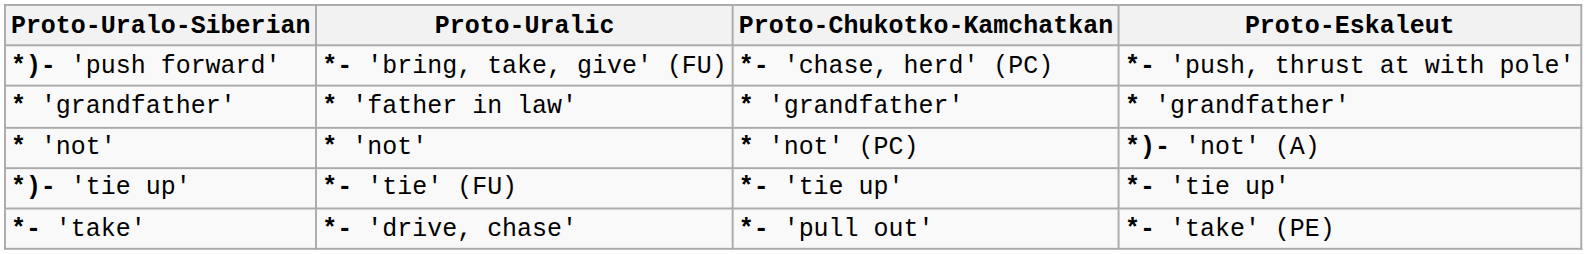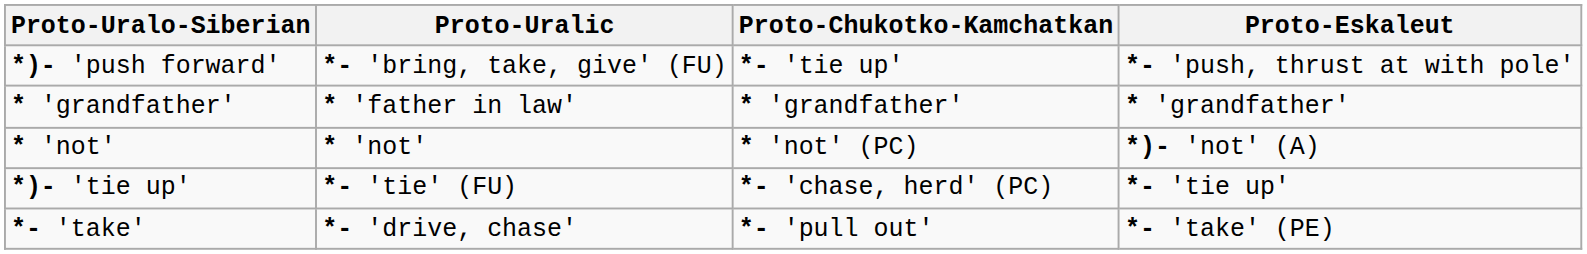 <table class="wikitable">
 <tr>
 <th>Proto-Uralo-Siberian</th>
 <th>Proto-Uralic</th>
 <th>Proto-Chukotko-Kamchatkan</th>
 <th>Proto-Eskaleut</th>
 </tr>
 <tr>
 <td><strong>*)-</strong> 'push forward'</td>
 <td><strong>*-</strong> 'bring, take, give' (FU)</td>
-<td><strong>*-</strong> 'chase, herd' (PC)</td>
+<td><strong>*-</strong> 'tie up'</td>
 <td><strong>*-</strong> 'push, thrust at with pole'</td>
 </tr>
 <tr>
 <td><strong>*</strong> 'grandfather'</td>
 <td><strong>*</strong> 'father in law'</td>
 <td><strong>*</strong> 'grandfather'</td>
 <td><strong>*</strong> 'grandfather'</td>
 </tr>
 <tr>
 <td><strong>*</strong> 'not'</td>
 <td><strong>*</strong> 'not'</td>
 <td><strong>*</strong> 'not' (PC)</td>
 <td><strong>*)-</strong> 'not' (A)</td>
 </tr>
 <tr>
 <td><strong>*)-</strong> 'tie up'</td>
 <td><strong>*-</strong> 'tie' (FU)</td>
-<td><strong>*-</strong> 'tie up'</td>
+<td><strong>*-</strong> 'chase, herd' (PC)</td>
 <td><strong>*-</strong> 'tie up'</td>
 </tr>
 <tr>
 <td><strong>*-</strong> 'take'</td>
 <td><strong>*-</strong> 'drive, chase'</td>
 <td><strong>*-</strong> 'pull out'</td>
 <td><strong>*-</strong> 'take' (PE)</td>
 </tr>
 </table>
